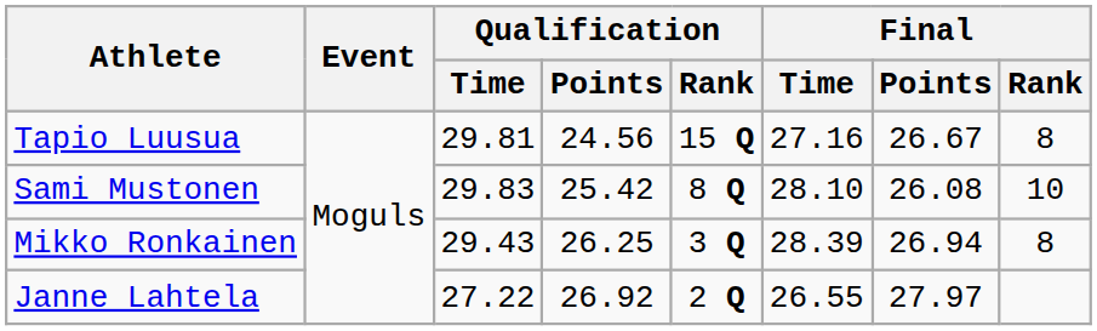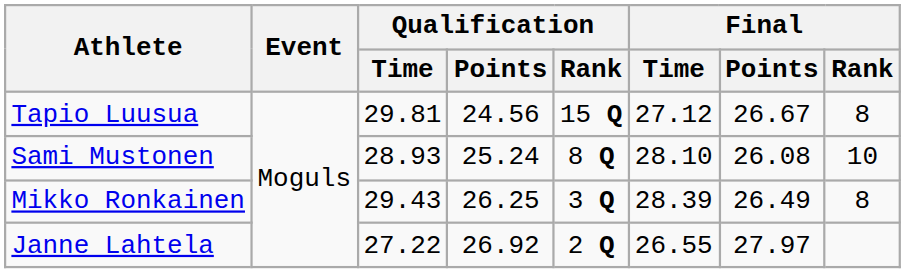 <table class="wikitable" style="font-size:90%">
 <tr>
 <th rowspan="2">Athlete</th>
 <th rowspan="2">Event</th>
 <th colspan="3">Qualification</th>
 <th colspan="3">Final</th>
 </tr>
 <tr>
 <th>Time</th>
 <th>Points</th>
 <th>Rank</th>
 <th>Time</th>
 <th>Points</th>
 <th>Rank</th>
 </tr>
 <tr>
 <td><a href='#'>Tapio Luusua</a></td>
 <td rowspan="4">Moguls</td>
 <td align="center">29.81</td>
 <td align="center">24.56</td>
 <td align="center">15 <strong>Q</strong></td>
-<td align="center">27.16</td>
+<td align="center">27.12</td>
 <td align="center">26.67</td>
 <td align="center">8</td>
 </tr>
 <tr>
 <td><a href='#'>Sami Mustonen</a></td>
-<td align="center">29.83</td>
-<td align="center">25.42</td>
+<td align="center">28.93</td>
+<td align="center">25.24</td>
 <td align="center">8 <strong>Q</strong></td>
 <td align="center">28.10</td>
 <td align="center">26.08</td>
 <td align="center">10</td>
 </tr>
 <tr>
 <td><a href='#'>Mikko Ronkainen</a></td>
 <td align="center">29.43</td>
 <td align="center">26.25</td>
 <td align="center">3 <strong>Q</strong></td>
 <td align="center">28.39</td>
-<td align="center">26.94</td>
+<td align="center">26.49</td>
 <td align="center">8</td>
 </tr>
 <tr>
 <td><a href='#'>Janne Lahtela</a></td>
 <td align="center">27.22</td>
 <td align="center">26.92</td>
 <td align="center">2 <strong>Q</strong></td>
 <td align="center">26.55</td>
 <td align="center">27.97</td>
 <td align="center"></td>
 </tr>
 </table>
